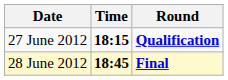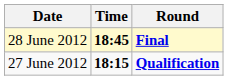 <table class="wikitable">
 <tr>
 <th>Date</th>
 <th>Time</th>
 <th>Round</th>
 </tr>
+<tr style=background:lemonchiffon>
+<td>28 June 2012</td>
+<td><strong>18:45</strong></td>
+<td><strong><a href='#'>Final</a></strong></td>
+</tr>
 <tr>
 <td>27 June 2012</td>
 <td><strong>18:15</strong></td>
 <td><strong><a href='#'>Qualification</a></strong></td>
 </tr>
-<tr style=background:lemonchiffon>
-<td>28 June 2012</td>
-<td><strong>18:45</strong></td>
-<td><strong><a href='#'>Final</a></strong></td>
-</tr>
 </table>
